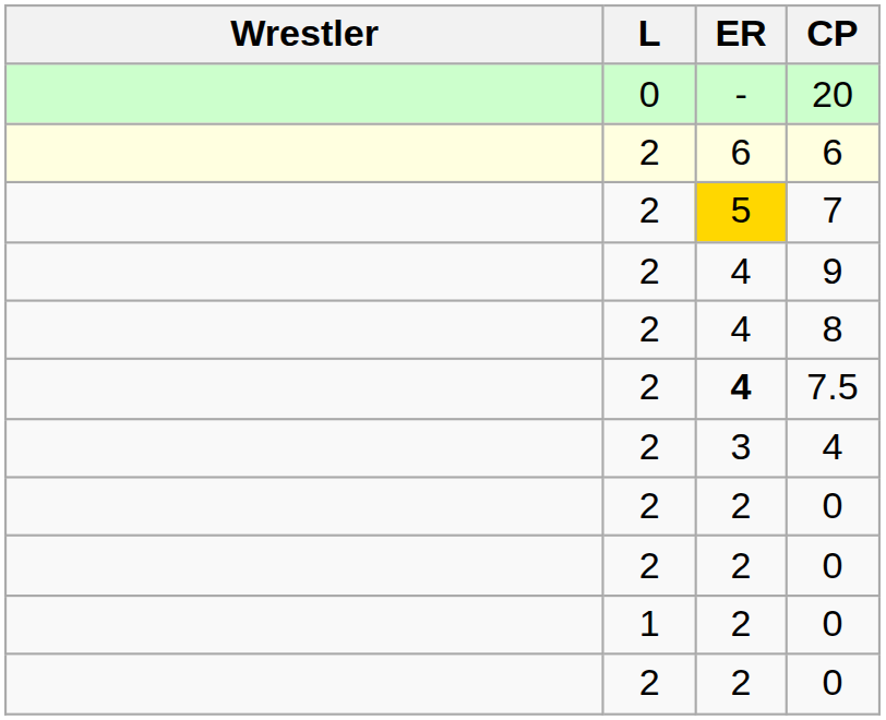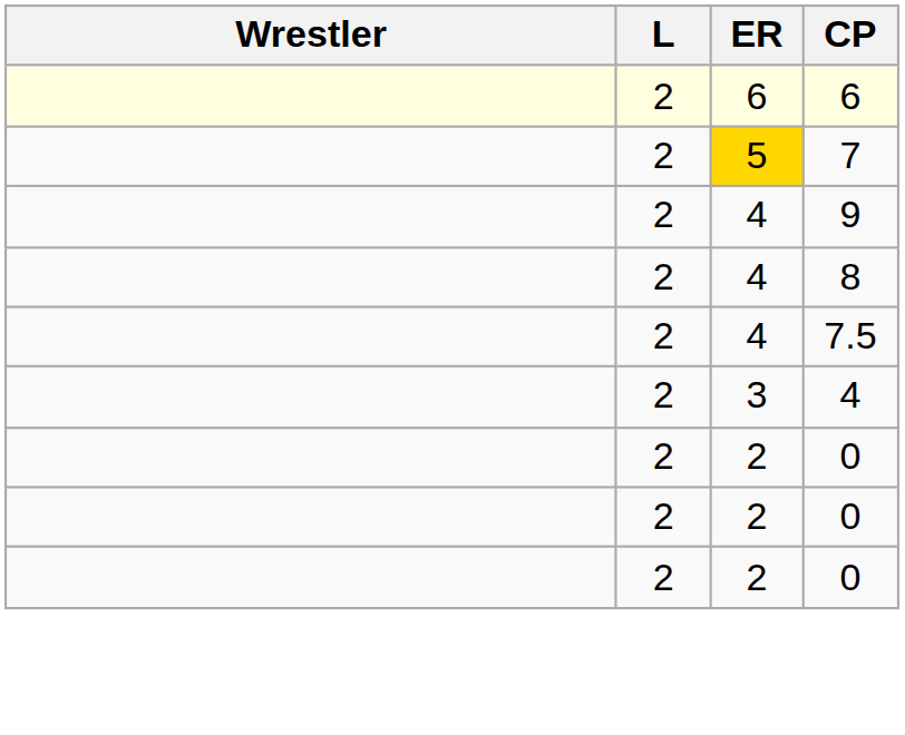 <table class="wikitable" style="text-align: center;" |>
 <tr>
 <th width="250">Wrestler</th>
 <th width="32">L</th>
 <th width="32">ER</th>
 <th width="32">CP</th>
-</tr>
-<tr bgcolor="ccffcc">
-<td style="text-align:left;"></td>
-<td>0</td>
-<td>-</td>
-<td>20</td>
 </tr>
 <tr bgcolor="lightyellow">
 <td style="text-align:left;"></td>
 <td>2</td>
 <td>6</td>
 <td>6</td>
 </tr>
 <tr>
 <td style="text-align:left;"></td>
 <td>2</td>
 <td style="background: gold;">5</td>
 <td>7</td>
 </tr>
 <tr>
 <td style="text-align:left;"></td>
 <td>2</td>
 <td>4</td>
 <td>9</td>
 </tr>
 <tr>
 <td style="text-align:left;"></td>
 <td>2</td>
 <td>4</td>
 <td>8</td>
 </tr>
 <tr>
 <td style="text-align:left;"></td>
 <td>2</td>
-<td><strong>4</strong></td>
+<td>4</td>
 <td>7.5</td>
 </tr>
 <tr>
 <td style="text-align:left;"></td>
 <td>2</td>
 <td>3</td>
 <td>4</td>
 </tr>
 <tr>
 <td style="text-align:left;"></td>
 <td>2</td>
 <td>2</td>
 <td>0</td>
 </tr>
 <tr>
 <td style="text-align:left;"></td>
 <td>2</td>
 <td>2</td>
 <td>0</td>
 </tr>
 <tr>
 <td style="text-align:left;"></td>
-<td>1</td>
-<td>2</td>
-<td>0</td>
-</tr>
-<tr>
-<td style="text-align:left;"></td>
 <td>2</td>
 <td>2</td>
 <td>0</td>
 </tr>
 </table>
